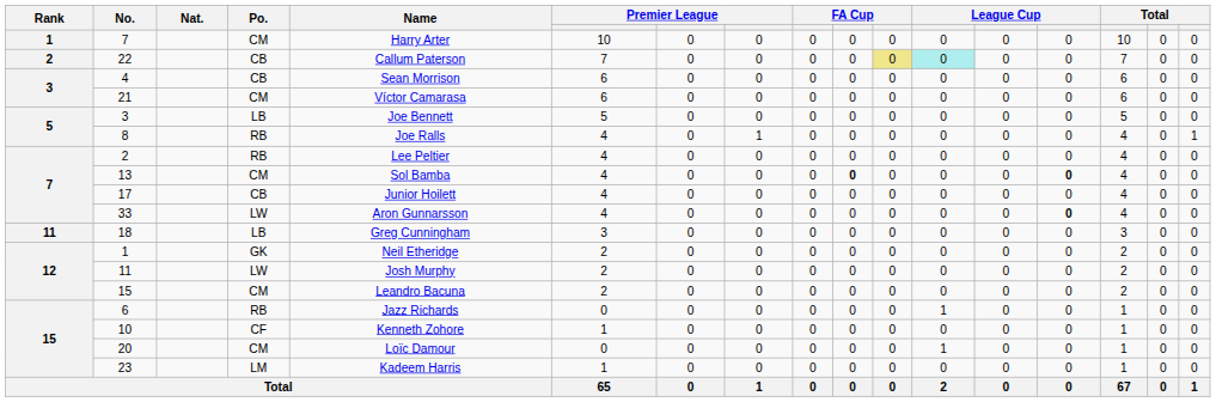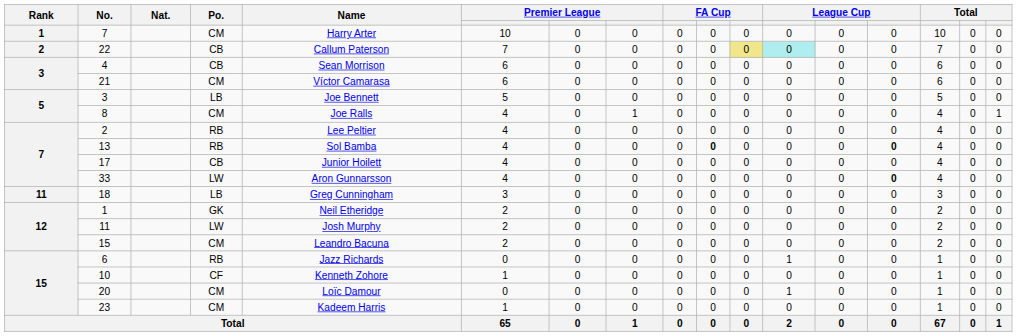 <table class="wikitable" style="text-align:center; font-size:95%; width:95%;">
 <tr>
 <th rowspan=2>Rank</th>
 <th rowspan=2>No.</th>
 <th rowspan=2>Nat.</th>
 <th rowspan=2>Po.</th>
 <th rowspan=2>Name</th>
 <th colspan=3><a href='#'>Premier League</a></th>
 <th colspan=3><a href='#'>FA Cup</a></th>
 <th colspan=3><a href='#'>League Cup</a></th>
 <th colspan=3>Total</th>
 </tr>
 <tr>
 <th></th>
 <th></th>
 <th></th>
 <th></th>
 <th></th>
 <th></th>
 <th></th>
 <th></th>
 <th></th>
 <th></th>
 <th></th>
 <th></th>
 </tr>
 <tr>
 <th rowspan=1>1</th>
 <td>7</td>
 <td></td>
 <td>CM</td>
 <td><a href='#'>Harry Arter</a></td>
 <td>10</td>
 <td>0</td>
 <td>0</td>
 <td>0</td>
 <td>0</td>
 <td>0</td>
 <td>0</td>
 <td>0</td>
 <td>0</td>
 <td>10</td>
 <td>0</td>
 <td>0</td>
 </tr>
 <tr>
 <th rowspan=1>2</th>
 <td>22</td>
 <td></td>
 <td>CB</td>
 <td><a href='#'>Callum Paterson</a></td>
 <td>7</td>
 <td>0</td>
 <td>0</td>
 <td>0</td>
 <td>0</td>
 <td style="background: khaki;">0</td>
 <td style="background: paleturquoise;">0</td>
 <td>0</td>
 <td>0</td>
 <td>7</td>
 <td>0</td>
 <td>0</td>
 </tr>
 <tr>
 <th rowspan=2>3</th>
 <td>4</td>
 <td></td>
 <td>CB</td>
 <td><a href='#'>Sean Morrison</a></td>
 <td>6</td>
 <td>0</td>
 <td>0</td>
 <td>0</td>
 <td>0</td>
 <td>0</td>
 <td>0</td>
 <td>0</td>
 <td>0</td>
 <td>6</td>
 <td>0</td>
 <td>0</td>
 </tr>
 <tr>
 <td>21</td>
 <td></td>
 <td>CM</td>
 <td><a href='#'>Víctor Camarasa</a></td>
 <td>6</td>
 <td>0</td>
 <td>0</td>
 <td>0</td>
 <td>0</td>
 <td>0</td>
 <td>0</td>
 <td>0</td>
 <td>0</td>
 <td>6</td>
 <td>0</td>
 <td>0</td>
 </tr>
 <tr>
 <th rowspan=2>5</th>
 <td>3</td>
 <td></td>
 <td>LB</td>
 <td><a href='#'>Joe Bennett</a></td>
 <td>5</td>
 <td>0</td>
 <td>0</td>
 <td>0</td>
 <td>0</td>
 <td>0</td>
 <td>0</td>
 <td>0</td>
 <td>0</td>
 <td>5</td>
 <td>0</td>
 <td>0</td>
 </tr>
 <tr>
 <td>8</td>
 <td></td>
-<td>RB</td>
+<td>CM</td>
 <td><a href='#'>Joe Ralls</a></td>
 <td>4</td>
 <td>0</td>
 <td>1</td>
 <td>0</td>
 <td>0</td>
 <td>0</td>
 <td>0</td>
 <td>0</td>
 <td>0</td>
 <td>4</td>
 <td>0</td>
 <td>1</td>
 </tr>
 <tr>
 <th rowspan=4>7</th>
 <td>2</td>
 <td></td>
 <td>RB</td>
 <td><a href='#'>Lee Peltier</a></td>
 <td>4</td>
 <td>0</td>
 <td>0</td>
 <td>0</td>
 <td>0</td>
 <td>0</td>
 <td>0</td>
 <td>0</td>
 <td>0</td>
 <td>4</td>
 <td>0</td>
 <td>0</td>
 </tr>
 <tr>
 <td>13</td>
 <td></td>
-<td>CM</td>
+<td>RB</td>
 <td><a href='#'>Sol Bamba</a></td>
 <td>4</td>
 <td>0</td>
 <td>0</td>
 <td>0</td>
 <td><strong>0</strong></td>
 <td>0</td>
 <td>0</td>
 <td>0</td>
 <td><strong>0</strong></td>
 <td>4</td>
 <td>0</td>
 <td>0</td>
 </tr>
 <tr>
 <td>17</td>
 <td></td>
 <td>CB</td>
 <td><a href='#'>Junior Hoilett</a></td>
 <td>4</td>
 <td>0</td>
 <td>0</td>
 <td>0</td>
 <td>0</td>
 <td>0</td>
 <td>0</td>
 <td>0</td>
 <td>0</td>
 <td>4</td>
 <td>0</td>
 <td>0</td>
 </tr>
 <tr>
 <td>33</td>
 <td></td>
 <td>LW</td>
 <td><a href='#'>Aron Gunnarsson</a></td>
 <td>4</td>
 <td>0</td>
 <td>0</td>
 <td>0</td>
 <td>0</td>
 <td>0</td>
 <td>0</td>
 <td>0</td>
 <td><strong>0</strong></td>
 <td>4</td>
 <td>0</td>
 <td>0</td>
 </tr>
 <tr>
 <th rowspan=1>11</th>
 <td>18</td>
 <td></td>
 <td>LB</td>
 <td><a href='#'>Greg Cunningham</a></td>
 <td>3</td>
 <td>0</td>
 <td>0</td>
 <td>0</td>
 <td>0</td>
 <td>0</td>
 <td>0</td>
 <td>0</td>
 <td>0</td>
 <td>3</td>
 <td>0</td>
 <td>0</td>
 </tr>
 <tr>
 <th rowspan=3>12</th>
 <td>1</td>
 <td></td>
 <td>GK</td>
 <td><a href='#'>Neil Etheridge</a></td>
 <td>2</td>
 <td>0</td>
 <td>0</td>
 <td>0</td>
 <td>0</td>
 <td>0</td>
 <td>0</td>
 <td>0</td>
 <td>0</td>
 <td>2</td>
 <td>0</td>
 <td>0</td>
 </tr>
 <tr>
 <td>11</td>
 <td></td>
 <td>LW</td>
 <td><a href='#'>Josh Murphy</a></td>
 <td>2</td>
 <td>0</td>
 <td>0</td>
 <td>0</td>
 <td>0</td>
 <td>0</td>
 <td>0</td>
 <td>0</td>
 <td>0</td>
 <td>2</td>
 <td>0</td>
 <td>0</td>
 </tr>
 <tr>
 <td>15</td>
 <td></td>
 <td>CM</td>
 <td><a href='#'>Leandro Bacuna</a></td>
 <td>2</td>
 <td>0</td>
 <td>0</td>
 <td>0</td>
 <td>0</td>
 <td>0</td>
 <td>0</td>
 <td>0</td>
 <td>0</td>
 <td>2</td>
 <td>0</td>
 <td>0</td>
 </tr>
 <tr>
 <th rowspan=4>15</th>
 <td>6</td>
 <td></td>
 <td>RB</td>
 <td><a href='#'>Jazz Richards</a></td>
 <td>0</td>
 <td>0</td>
 <td>0</td>
 <td>0</td>
 <td>0</td>
 <td>0</td>
 <td>1</td>
 <td>0</td>
 <td>0</td>
 <td>1</td>
 <td>0</td>
 <td>0</td>
 </tr>
 <tr>
 <td>10</td>
 <td></td>
 <td>CF</td>
 <td><a href='#'>Kenneth Zohore</a></td>
 <td>1</td>
 <td>0</td>
 <td>0</td>
 <td>0</td>
 <td>0</td>
 <td>0</td>
 <td>0</td>
 <td>0</td>
 <td>0</td>
 <td>1</td>
 <td>0</td>
 <td>0</td>
 </tr>
 <tr>
 <td>20</td>
 <td></td>
 <td>CM</td>
 <td><a href='#'>Loïc Damour</a></td>
 <td>0</td>
 <td>0</td>
 <td>0</td>
 <td>0</td>
 <td>0</td>
 <td>0</td>
 <td>1</td>
 <td>0</td>
 <td>0</td>
 <td>1</td>
 <td>0</td>
 <td>0</td>
 </tr>
 <tr>
 <td>23</td>
 <td></td>
-<td>LM</td>
+<td>CM</td>
 <td><a href='#'>Kadeem Harris</a></td>
 <td>1</td>
 <td>0</td>
 <td>0</td>
 <td>0</td>
 <td>0</td>
 <td>0</td>
 <td>0</td>
 <td>0</td>
 <td>0</td>
 <td>1</td>
 <td>0</td>
 <td>0</td>
 </tr>
 <tr>
 <th colspan=5>Total</th>
 <th>65</th>
 <th>0</th>
 <th>1</th>
 <th>0</th>
 <th>0</th>
 <th>0</th>
 <th>2</th>
 <th>0</th>
 <th>0</th>
 <th>67</th>
 <th>0</th>
 <th>1</th>
 </tr>
 </table>
